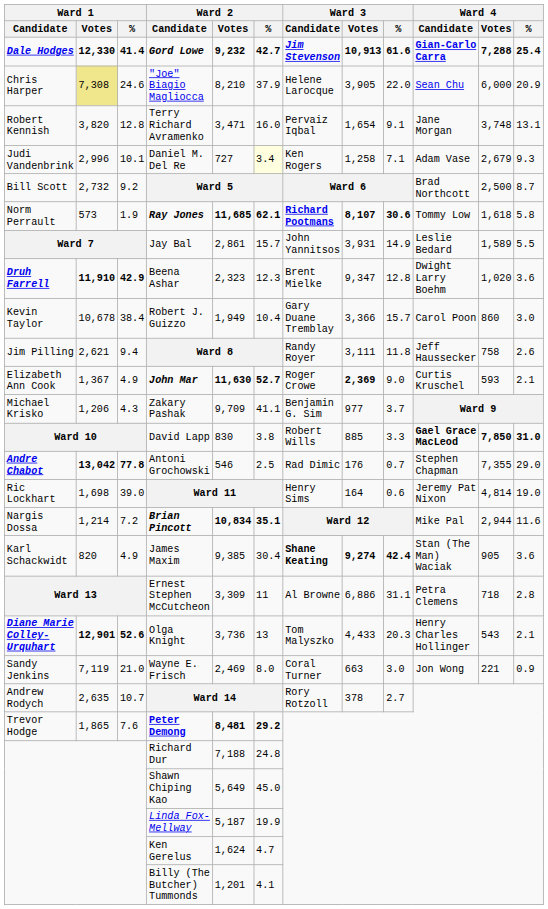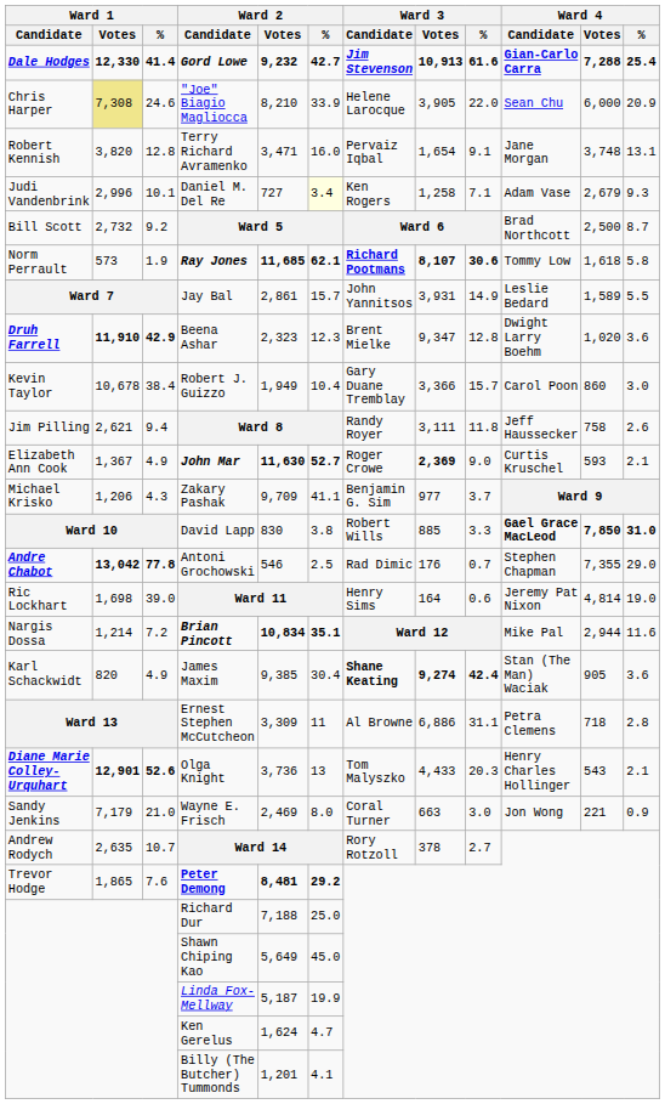 <table class="wikitable">
 <tr>
 <th colspan=3>Ward 1</th>
 <th colspan=3>Ward 2</th>
 <th colspan=3>Ward 3</th>
 <th colspan=3>Ward 4</th>
 </tr>
 <tr>
 <th>Candidate</th>
 <th>Votes</th>
 <th>%</th>
 <th>Candidate</th>
 <th>Votes</th>
 <th>%</th>
 <th>Candidate</th>
 <th>Votes</th>
 <th>%</th>
 <th>Candidate</th>
 <th>Votes</th>
 <th>%</th>
 </tr>
 <tr>
 <td><strong><em><a href='#'>Dale Hodges</a></em></strong></td>
 <td><strong>12,330</strong></td>
 <td><strong>41.4</strong></td>
 <td><strong><em>Gord Lowe</em></strong></td>
 <td><strong>9,232</strong></td>
 <td><strong>42.7</strong></td>
 <td><strong><em><a href='#'>Jim Stevenson</a></em></strong></td>
 <td><strong>10,913</strong></td>
 <td><strong>61.6</strong></td>
 <td><strong><a href='#'>Gian-Carlo Carra</a></strong></td>
 <td><strong>7,288</strong></td>
 <td><strong>25.4</strong></td>
 </tr>
 <tr>
 <td>Chris Harper</td>
 <td style="background: khaki;">7,308</td>
 <td>24.6</td>
 <td><a href='#'>"Joe" Biagio Magliocca</a></td>
 <td>8,210</td>
-<td>37.9</td>
+<td>33.9</td>
 <td>Helene Larocque</td>
 <td>3,905</td>
 <td>22.0</td>
 <td><a href='#'>Sean Chu</a></td>
 <td>6,000</td>
 <td>20.9</td>
 </tr>
 <tr>
 <td>Robert Kennish</td>
 <td>3,820</td>
 <td>12.8</td>
 <td>Terry Richard Avramenko</td>
 <td>3,471</td>
 <td>16.0</td>
 <td>Pervaiz Iqbal</td>
 <td>1,654</td>
 <td>9.1</td>
 <td>Jane Morgan</td>
 <td>3,748</td>
 <td>13.1</td>
 </tr>
 <tr>
 <td>Judi Vandenbrink</td>
 <td>2,996</td>
 <td>10.1</td>
 <td>Daniel M. Del Re</td>
 <td>727</td>
 <td style="background: lightyellow;">3.4</td>
 <td>Ken Rogers</td>
 <td>1,258</td>
 <td>7.1</td>
 <td>Adam Vase</td>
 <td>2,679</td>
 <td>9.3</td>
 </tr>
 <tr>
 <td>Bill Scott</td>
 <td>2,732</td>
 <td>9.2</td>
 <th colspan=3>Ward 5</th>
 <th colspan=3>Ward 6</th>
 <td>Brad Northcott</td>
 <td>2,500</td>
 <td>8.7</td>
 </tr>
 <tr>
 <td>Norm Perrault</td>
 <td>573</td>
 <td>1.9</td>
 <td><strong><em>Ray Jones</em></strong></td>
 <td><strong>11,685</strong></td>
 <td><strong>62.1</strong></td>
 <td><strong><a href='#'>Richard Pootmans</a></strong></td>
 <td><strong>8,107</strong></td>
 <td><strong>30.6</strong></td>
 <td>Tommy Low</td>
 <td>1,618</td>
 <td>5.8</td>
 </tr>
 <tr>
 <th colspan=3>Ward 7</th>
 <td>Jay Bal</td>
 <td>2,861</td>
 <td>15.7</td>
 <td>John Yannitsos</td>
 <td>3,931</td>
 <td>14.9</td>
 <td>Leslie Bedard</td>
 <td>1,589</td>
 <td>5.5</td>
 </tr>
 <tr>
 <td><strong><em><a href='#'>Druh Farrell</a></em></strong></td>
 <td><strong>11,910</strong></td>
 <td><strong>42.9</strong></td>
 <td>Beena Ashar</td>
 <td>2,323</td>
 <td>12.3</td>
 <td>Brent Mielke</td>
 <td>9,347</td>
 <td>12.8</td>
 <td>Dwight Larry Boehm</td>
 <td>1,020</td>
 <td>3.6</td>
 </tr>
 <tr>
 <td>Kevin Taylor</td>
 <td>10,678</td>
 <td>38.4</td>
 <td>Robert J. Guizzo</td>
 <td>1,949</td>
 <td>10.4</td>
 <td>Gary Duane Tremblay</td>
 <td>3,366</td>
 <td>15.7</td>
 <td>Carol Poon</td>
 <td>860</td>
 <td>3.0</td>
 </tr>
 <tr>
 <td>Jim Pilling</td>
 <td>2,621</td>
 <td>9.4</td>
 <th colspan=3>Ward 8</th>
 <td>Randy Royer</td>
 <td>3,111</td>
 <td>11.8</td>
 <td>Jeff Haussecker</td>
 <td>758</td>
 <td>2.6</td>
 </tr>
 <tr>
 <td>Elizabeth Ann Cook</td>
 <td>1,367</td>
 <td>4.9</td>
 <td><strong><em>John Mar</em></strong></td>
 <td><strong>11,630</strong></td>
 <td><strong>52.7</strong></td>
 <td>Roger Crowe</td>
 <td><strong>2,369</strong></td>
 <td>9.0</td>
 <td>Curtis Kruschel</td>
 <td>593</td>
 <td>2.1</td>
 </tr>
 <tr>
 <td>Michael Krisko</td>
 <td>1,206</td>
 <td>4.3</td>
 <td>Zakary Pashak</td>
 <td>9,709</td>
 <td>41.1</td>
 <td>Benjamin G. Sim</td>
 <td>977</td>
 <td>3.7</td>
 <th colspan=3>Ward 9</th>
 </tr>
 <tr>
 <th colspan=3>Ward 10</th>
 <td>David Lapp</td>
 <td>830</td>
 <td>3.8</td>
 <td>Robert Wills</td>
 <td>885</td>
 <td>3.3</td>
 <td><strong>Gael Grace MacLeod</strong></td>
 <td><strong>7,850</strong></td>
 <td><strong>31.0</strong></td>
 </tr>
 <tr>
 <td><strong><em><a href='#'>Andre Chabot</a></em></strong></td>
 <td><strong>13,042</strong></td>
 <td><strong>77.8</strong></td>
 <td>Antoni Grochowski</td>
 <td>546</td>
 <td>2.5</td>
 <td>Rad Dimic</td>
 <td>176</td>
 <td>0.7</td>
 <td>Stephen Chapman</td>
 <td>7,355</td>
 <td>29.0</td>
 </tr>
 <tr>
 <td>Ric Lockhart</td>
 <td>1,698</td>
 <td>39.0</td>
 <th colspan=3>Ward 11</th>
 <td>Henry Sims</td>
 <td>164</td>
 <td>0.6</td>
 <td>Jeremy Pat Nixon</td>
 <td>4,814</td>
 <td>19.0</td>
 </tr>
 <tr>
 <td>Nargis Dossa</td>
 <td>1,214</td>
 <td>7.2</td>
 <td><strong><em>Brian Pincott</em></strong></td>
 <td><strong>10,834</strong></td>
 <td><strong>35.1</strong></td>
 <th colspan=3>Ward 12</th>
 <td>Mike Pal</td>
 <td>2,944</td>
 <td>11.6</td>
 </tr>
 <tr>
 <td>Karl Schackwidt</td>
 <td>820</td>
 <td>4.9</td>
 <td>James Maxim</td>
 <td>9,385</td>
 <td>30.4</td>
 <td><strong>Shane Keating</strong></td>
 <td><strong>9,274</strong></td>
 <td><strong>42.4</strong></td>
 <td>Stan (The Man) Waciak</td>
 <td>905</td>
 <td>3.6</td>
 </tr>
 <tr>
 <th colspan=3>Ward 13</th>
 <td>Ernest Stephen McCutcheon</td>
 <td>3,309</td>
 <td>11</td>
 <td>Al Browne</td>
 <td>6,886</td>
 <td>31.1</td>
 <td>Petra Clemens</td>
 <td>718</td>
 <td>2.8</td>
 </tr>
 <tr>
 <td><strong><em><a href='#'>Diane Marie Colley-Urquhart</a></em></strong></td>
 <td><strong>12,901</strong></td>
 <td><strong>52.6</strong></td>
 <td>Olga Knight</td>
 <td>3,736</td>
 <td>13</td>
 <td>Tom Malyszko</td>
 <td>4,433</td>
 <td>20.3</td>
 <td>Henry Charles Hollinger</td>
 <td>543</td>
 <td>2.1</td>
 </tr>
 <tr>
 <td>Sandy Jenkins</td>
-<td>7,119</td>
+<td>7,179</td>
 <td>21.0</td>
 <td>Wayne E. Frisch</td>
 <td>2,469</td>
 <td>8.0</td>
 <td>Coral Turner</td>
 <td>663</td>
 <td>3.0</td>
 <td>Jon Wong</td>
 <td>221</td>
 <td>0.9</td>
 </tr>
 <tr>
 <td>Andrew Rodych</td>
 <td>2,635</td>
 <td>10.7</td>
 <th colspan=3>Ward 14</th>
 <td>Rory Rotzoll</td>
 <td>378</td>
 <td>2.7</td>
 </tr>
 <tr>
 <td>Trevor Hodge</td>
 <td>1,865</td>
 <td>7.6</td>
 <td><strong><a href='#'>Peter Demong</a></strong></td>
 <td><strong>8,481</strong></td>
 <td><strong>29.2</strong></td>
 </tr>
 <tr>
 <td colspan=3 rowspan=5></td>
 <td>Richard Dur</td>
 <td>7,188</td>
-<td>24.8</td>
+<td>25.0</td>
 </tr>
 <tr>
 <td>Shawn Chiping Kao</td>
 <td>5,649</td>
 <td>45.0</td>
 </tr>
 <tr>
 <td><em><a href='#'>Linda Fox-Mellway</a></em></td>
 <td>5,187</td>
 <td>19.9</td>
 </tr>
 <tr>
 <td>Ken Gerelus</td>
 <td>1,624</td>
 <td>4.7</td>
 </tr>
 <tr>
 <td>Billy (The Butcher) Tummonds</td>
 <td>1,201</td>
 <td>4.1</td>
 </tr>
 </table>
